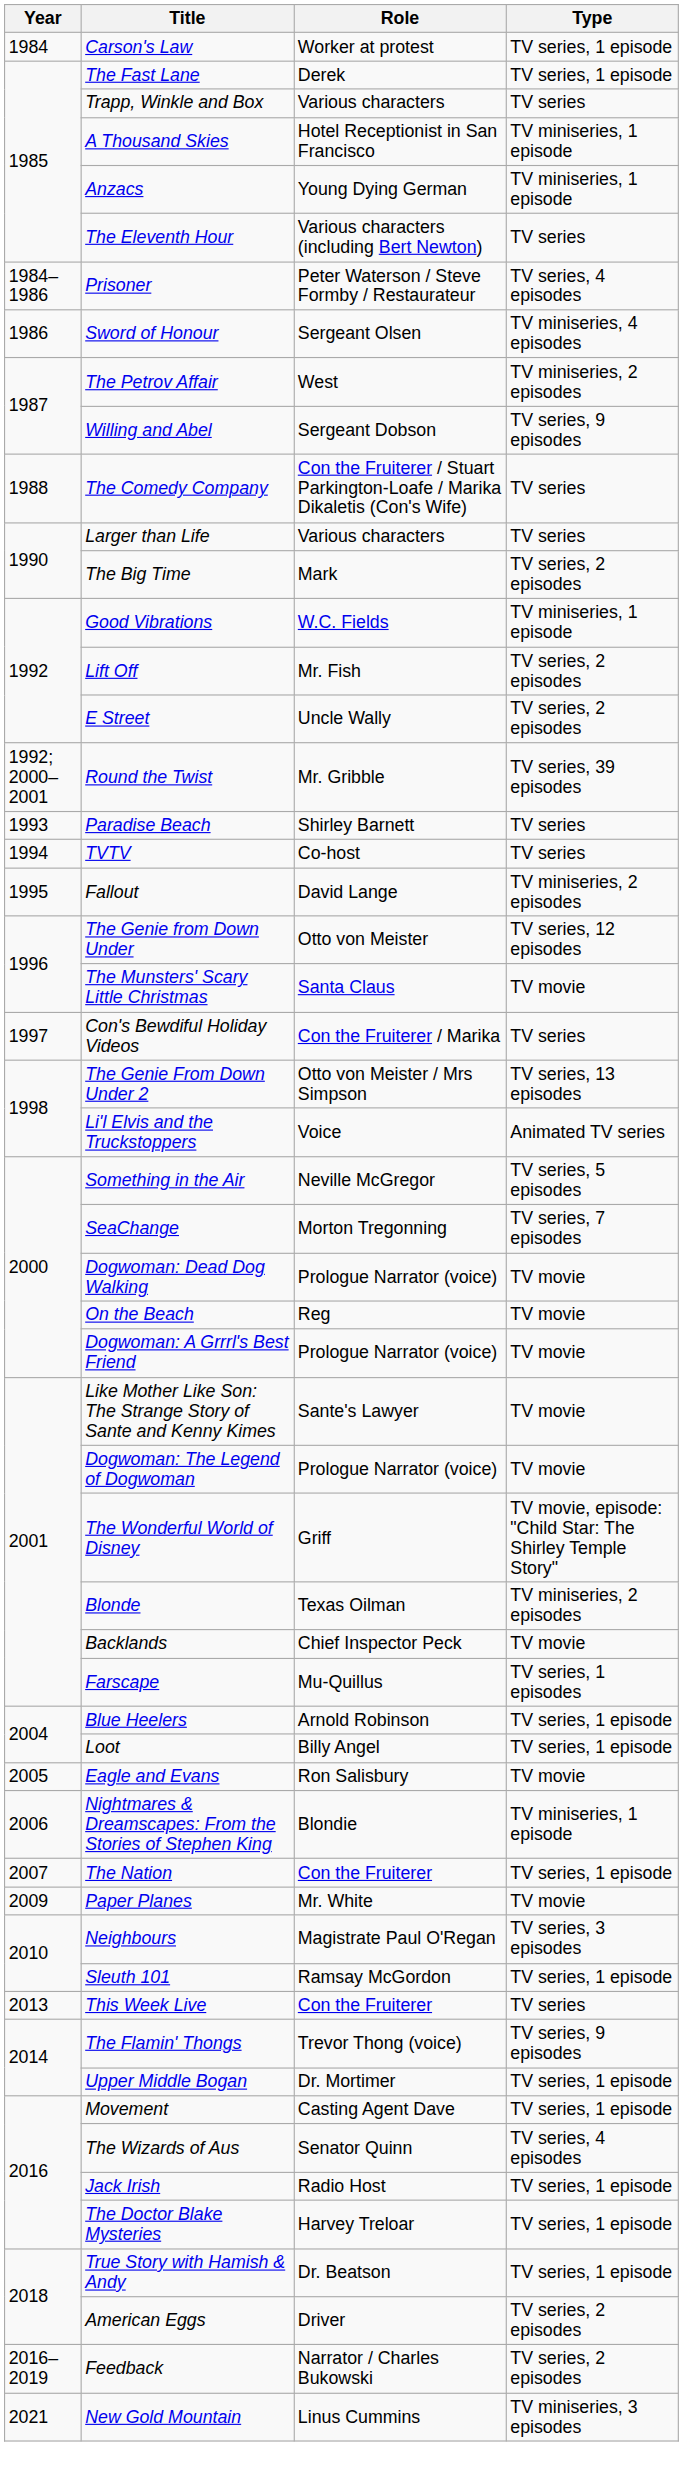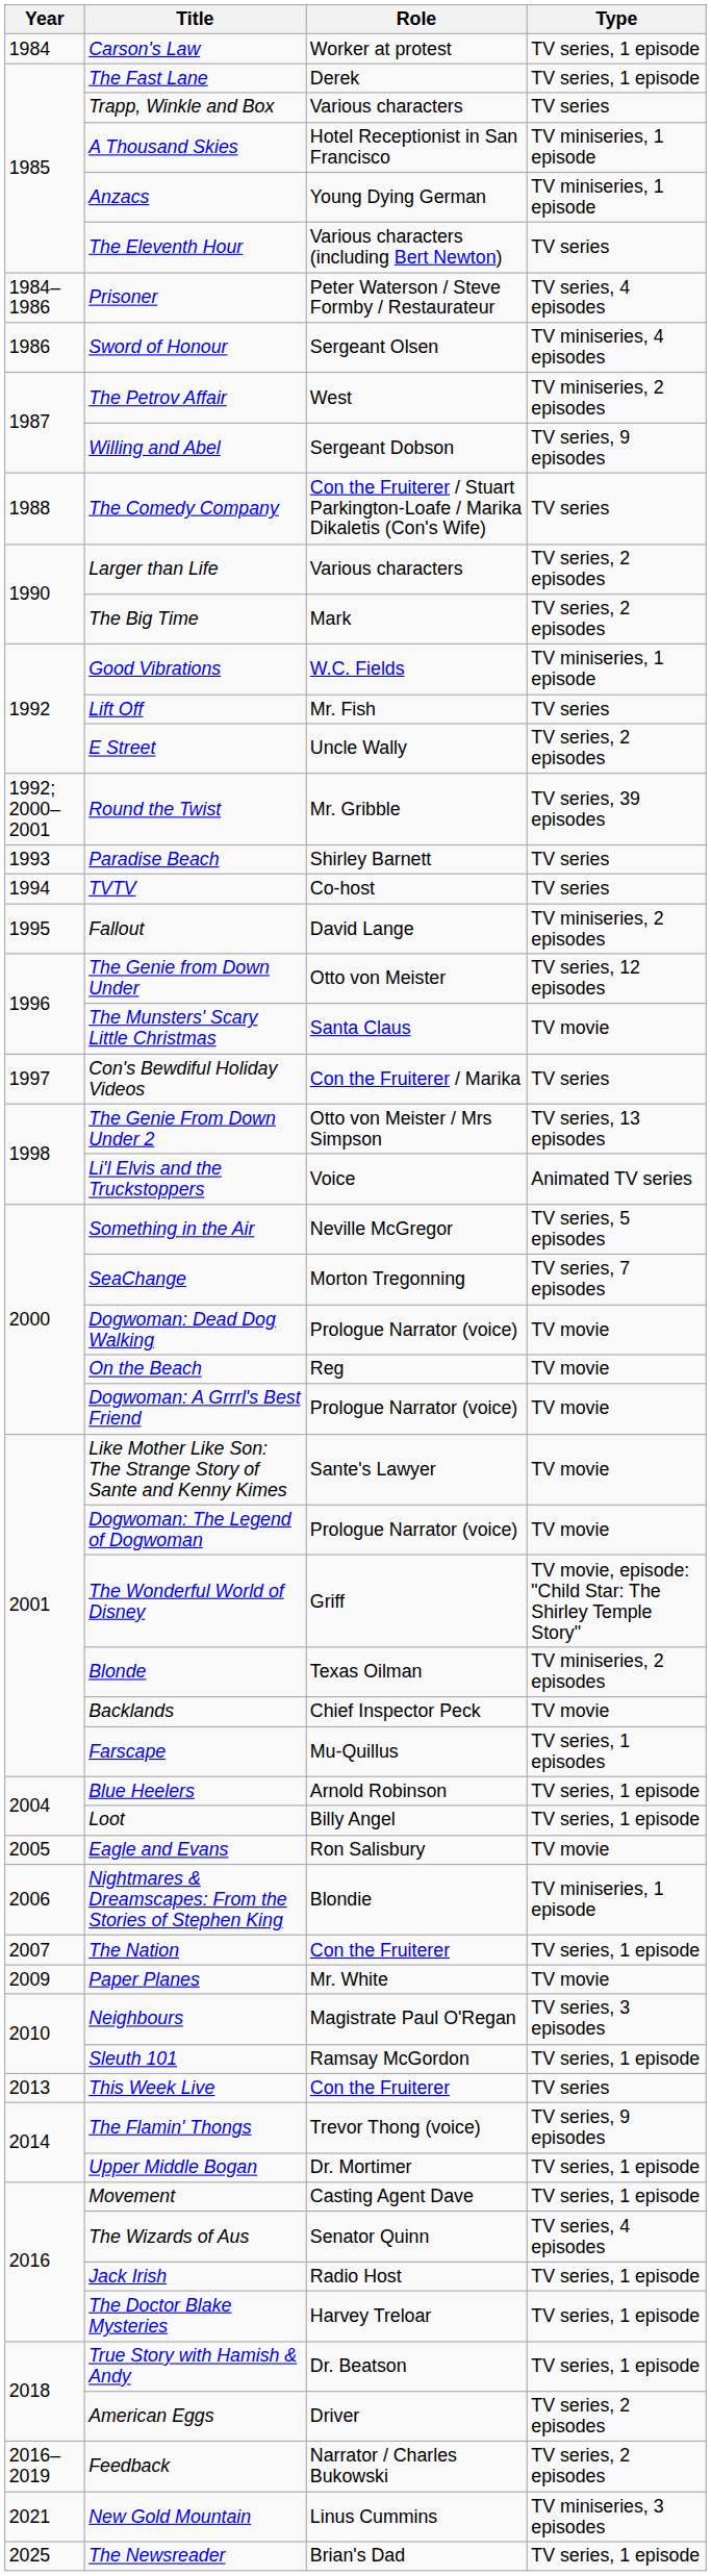 <table class="wikitable sortable">
 <tr>
 <th>Year</th>
 <th>Title</th>
 <th>Role</th>
 <th>Type</th>
 </tr>
 <tr>
 <td>1984</td>
 <td><em><a href='#'>Carson's Law</a></em></td>
 <td>Worker at protest</td>
 <td>TV series, 1 episode</td>
 </tr>
 <tr>
 <td rowspan="5">1985</td>
 <td><em><a href='#'>The Fast Lane</a></em></td>
 <td>Derek</td>
 <td>TV series, 1 episode</td>
 </tr>
 <tr>
 <td><em>Trapp, Winkle and Box</em></td>
 <td>Various characters</td>
 <td>TV series</td>
 </tr>
 <tr>
 <td><em><a href='#'>A Thousand Skies</a></em></td>
 <td>Hotel Receptionist in San Francisco</td>
 <td>TV miniseries, 1 episode</td>
 </tr>
 <tr>
 <td><em><a href='#'>Anzacs</a></em></td>
 <td>Young Dying German</td>
 <td>TV miniseries, 1 episode</td>
 </tr>
 <tr>
 <td><em><a href='#'>The Eleventh Hour</a></em></td>
 <td>Various characters (including <a href='#'>Bert Newton</a>)</td>
 <td>TV series</td>
 </tr>
 <tr>
 <td>1984–1986</td>
 <td><em><a href='#'>Prisoner</a></em></td>
 <td>Peter Waterson / Steve Formby / Restaurateur</td>
 <td>TV series, 4 episodes</td>
 </tr>
 <tr>
 <td>1986</td>
 <td><em><a href='#'>Sword of Honour</a></em></td>
 <td>Sergeant Olsen</td>
 <td>TV miniseries, 4 episodes</td>
 </tr>
 <tr>
 <td rowspan="2">1987</td>
 <td><em><a href='#'>The Petrov Affair</a></em></td>
 <td>West</td>
 <td>TV miniseries, 2 episodes</td>
 </tr>
 <tr>
 <td><em><a href='#'>Willing and Abel</a></em></td>
 <td>Sergeant Dobson</td>
 <td>TV series, 9 episodes</td>
 </tr>
 <tr>
 <td>1988</td>
 <td><em><a href='#'>The Comedy Company</a></em></td>
 <td><a href='#'>Con the Fruiterer</a> / Stuart Parkington-Loafe / Marika Dikaletis (Con's Wife)</td>
 <td>TV series</td>
 </tr>
 <tr>
 <td rowspan="2">1990</td>
 <td><em>Larger than Life</em></td>
 <td>Various characters</td>
-<td>TV series</td>
+<td>TV series, 2 episodes</td>
 </tr>
 <tr>
 <td><em>The Big Time</em></td>
 <td>Mark</td>
 <td>TV series, 2 episodes</td>
 </tr>
 <tr>
 <td rowspan="3">1992</td>
 <td><em><a href='#'>Good Vibrations</a></em></td>
 <td><a href='#'>W.C. Fields</a></td>
 <td>TV miniseries, 1 episode</td>
 </tr>
 <tr>
 <td><em><a href='#'>Lift Off</a></em></td>
 <td>Mr. Fish</td>
-<td>TV series, 2 episodes</td>
+<td>TV series</td>
 </tr>
 <tr>
 <td><em><a href='#'>E Street</a></em></td>
 <td>Uncle Wally</td>
 <td>TV series, 2 episodes</td>
 </tr>
 <tr>
 <td>1992; 2000–2001</td>
 <td><em><a href='#'>Round the Twist</a></em></td>
 <td>Mr. Gribble</td>
 <td>TV series, 39 episodes</td>
 </tr>
 <tr>
 <td>1993</td>
 <td><em><a href='#'>Paradise Beach</a></em></td>
 <td>Shirley Barnett</td>
 <td>TV series</td>
 </tr>
 <tr>
 <td>1994</td>
 <td><em><a href='#'>TVTV</a></em></td>
 <td>Co-host</td>
 <td>TV series</td>
 </tr>
 <tr>
 <td>1995</td>
 <td><em>Fallout</em></td>
 <td>David Lange</td>
 <td>TV miniseries, 2 episodes</td>
 </tr>
 <tr>
 <td rowspan="2">1996</td>
 <td><em><a href='#'>The Genie from Down Under</a></em></td>
 <td>Otto von Meister</td>
 <td>TV series, 12 episodes</td>
 </tr>
 <tr>
 <td><em><a href='#'>The Munsters' Scary Little Christmas</a></em></td>
 <td><a href='#'>Santa Claus</a></td>
 <td>TV movie</td>
 </tr>
 <tr>
 <td>1997</td>
 <td><em>Con's Bewdiful Holiday Videos</em></td>
 <td><a href='#'>Con the Fruiterer</a> / Marika</td>
 <td>TV series</td>
 </tr>
 <tr>
 <td rowspan="2">1998</td>
 <td><em><a href='#'>The Genie From Down Under 2</a></em></td>
 <td>Otto von Meister / Mrs Simpson</td>
 <td>TV series, 13 episodes</td>
 </tr>
 <tr>
 <td><em><a href='#'>Li'l Elvis and the Truckstoppers</a></em></td>
 <td>Voice</td>
 <td>Animated TV series</td>
 </tr>
 <tr>
 <td rowspan="5">2000</td>
 <td><em><a href='#'>Something in the Air</a></em></td>
 <td>Neville McGregor</td>
 <td>TV series, 5 episodes</td>
 </tr>
 <tr>
 <td><em><a href='#'>SeaChange</a></em></td>
 <td>Morton Tregonning</td>
 <td>TV series, 7 episodes</td>
 </tr>
 <tr>
 <td><em><a href='#'>Dogwoman: Dead Dog Walking</a></em></td>
 <td>Prologue Narrator (voice)</td>
 <td>TV movie</td>
 </tr>
 <tr>
 <td><em><a href='#'>On the Beach</a></em></td>
 <td>Reg</td>
 <td>TV movie</td>
 </tr>
 <tr>
 <td><em><a href='#'>Dogwoman: A Grrrl's Best Friend</a></em></td>
 <td>Prologue Narrator (voice)</td>
 <td>TV movie</td>
 </tr>
 <tr>
 <td rowspan="6">2001</td>
 <td><em>Like Mother Like Son: The Strange Story of Sante and Kenny Kimes</em></td>
 <td>Sante's Lawyer</td>
 <td>TV movie</td>
 </tr>
 <tr>
 <td><em><a href='#'>Dogwoman: The Legend of Dogwoman</a></em></td>
 <td>Prologue Narrator (voice)</td>
 <td>TV movie</td>
 </tr>
 <tr>
 <td><em><a href='#'>The Wonderful World of Disney</a></em></td>
 <td>Griff</td>
 <td>TV movie, episode: "Child Star: The Shirley Temple Story"</td>
 </tr>
 <tr>
 <td><em><a href='#'>Blonde</a></em></td>
 <td>Texas Oilman</td>
 <td>TV miniseries, 2 episodes</td>
 </tr>
 <tr>
 <td><em>Backlands</em></td>
 <td>Chief Inspector Peck</td>
 <td>TV movie</td>
 </tr>
 <tr>
 <td><em><a href='#'>Farscape</a></em></td>
 <td>Mu-Quillus</td>
 <td>TV series, 1 episodes</td>
 </tr>
 <tr>
 <td rowspan="2">2004</td>
 <td><em><a href='#'>Blue Heelers</a></em></td>
 <td>Arnold Robinson</td>
 <td>TV series, 1 episode</td>
 </tr>
 <tr>
 <td><em>Loot</em></td>
 <td>Billy Angel</td>
 <td>TV series, 1 episode</td>
 </tr>
 <tr>
 <td>2005</td>
 <td><em><a href='#'>Eagle and Evans</a></em></td>
 <td>Ron Salisbury</td>
 <td>TV movie</td>
 </tr>
 <tr>
 <td>2006</td>
 <td><em><a href='#'>Nightmares & Dreamscapes: From the Stories of Stephen King</a></em></td>
 <td>Blondie</td>
 <td>TV miniseries, 1 episode</td>
 </tr>
 <tr>
 <td>2007</td>
 <td><em><a href='#'>The Nation</a></em></td>
 <td><a href='#'>Con the Fruiterer</a></td>
 <td>TV series, 1 episode</td>
 </tr>
 <tr>
 <td>2009</td>
 <td><em><a href='#'>Paper Planes</a></em></td>
 <td>Mr. White</td>
 <td>TV movie</td>
 </tr>
 <tr>
 <td rowspan="2">2010</td>
 <td><em><a href='#'>Neighbours</a></em></td>
 <td>Magistrate Paul O'Regan</td>
 <td>TV series, 3 episodes</td>
 </tr>
 <tr>
 <td><em><a href='#'>Sleuth 101</a></em></td>
 <td>Ramsay McGordon</td>
 <td>TV series, 1 episode</td>
 </tr>
 <tr>
 <td>2013</td>
 <td><em><a href='#'>This Week Live</a></em></td>
 <td><a href='#'>Con the Fruiterer</a></td>
 <td>TV series</td>
 </tr>
 <tr>
 <td rowspan="2">2014</td>
 <td><em><a href='#'>The Flamin' Thongs</a></em></td>
 <td>Trevor Thong (voice)</td>
 <td>TV series, 9 episodes</td>
 </tr>
 <tr>
 <td><em><a href='#'>Upper Middle Bogan</a></em></td>
 <td>Dr. Mortimer</td>
 <td>TV series, 1 episode</td>
 </tr>
 <tr>
 <td rowspan="4">2016</td>
 <td><em>Movement</em></td>
 <td>Casting Agent Dave</td>
 <td>TV series, 1 episode</td>
 </tr>
 <tr>
 <td><em>The Wizards of Aus</em></td>
 <td>Senator Quinn</td>
 <td>TV series, 4 episodes</td>
 </tr>
 <tr>
 <td><em><a href='#'>Jack Irish</a></em></td>
 <td>Radio Host</td>
 <td>TV series, 1 episode</td>
 </tr>
 <tr>
 <td><em><a href='#'>The Doctor Blake Mysteries</a></em></td>
 <td>Harvey Treloar</td>
 <td>TV series, 1 episode</td>
 </tr>
 <tr>
 <td rowspan="2">2018</td>
 <td><em><a href='#'>True Story with Hamish & Andy</a></em></td>
 <td>Dr. Beatson</td>
 <td>TV series, 1 episode</td>
 </tr>
 <tr>
 <td><em>American Eggs</em></td>
 <td>Driver</td>
 <td>TV series, 2 episodes</td>
 </tr>
 <tr>
 <td>2016–2019</td>
 <td><em>Feedback</em></td>
 <td>Narrator / Charles Bukowski</td>
 <td>TV series, 2 episodes</td>
 </tr>
 <tr>
 <td>2021</td>
 <td><em><a href='#'>New Gold Mountain</a></em></td>
 <td>Linus Cummins</td>
 <td>TV miniseries, 3 episodes</td>
 </tr>
+<tr>
+<td>2025</td>
+<td><em><a href='#'>The Newsreader</a></em></td>
+<td>Brian's Dad</td>
+<td>TV series, 1 episode</td>
+</tr>
 </table>
